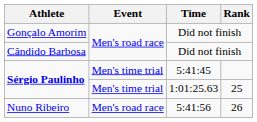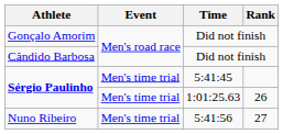 <table class=wikitable style="font-size:90%">
 <tr>
 <th>Athlete</th>
 <th>Event</th>
 <th>Time</th>
 <th>Rank</th>
 </tr>
 <tr align=center>
 <td align=left><a href='#'>Gonçalo Amorim</a></td>
 <td align=left rowspan=2><a href='#'>Men's road race</a></td>
 <td colspan=2>Did not finish</td>
 </tr>
 <tr align=center>
 <td align=left><a href='#'>Cândido Barbosa</a></td>
 <td colspan=2>Did not finish</td>
 </tr>
 <tr align=center>
 <td align=left rowspan=2><strong><a href='#'>Sérgio Paulinho</a></strong></td>
 <td align=left><a href='#'>Men's time trial</a></td>
 <td>5:41:45</td>
 <td></td>
 </tr>
 <tr align=center>
 <td align=left><a href='#'>Men's time trial</a></td>
 <td>1:01:25.63</td>
-<td>25</td>
+<td>26</td>
 </tr>
 <tr align=center>
 <td align=left><a href='#'>Nuno Ribeiro</a></td>
-<td align=left><a href='#'>Men's road race</a></td>
+<td align=left><a href='#'>Men's time trial</a></td>
 <td>5:41:56</td>
-<td>26</td>
+<td>27</td>
 </tr>
 </table>
